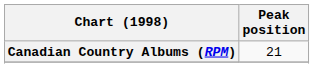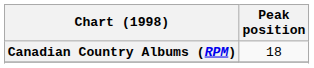 <table class="wikitable sortable plainrowheaders" style="text-align:center">
 <tr>
 <th scope="col">Chart (1998)</th>
 <th scope="col">Peak<br>position</th>
 </tr>
 <tr>
 <th scope="row">Canadian Country Albums (<em><a href='#'>RPM</a></em>)</th>
-<td>21</td>
+<td>18</td>
 </tr>
 <tr>
 </tr>
 <tr>
 </tr>
 </table>
